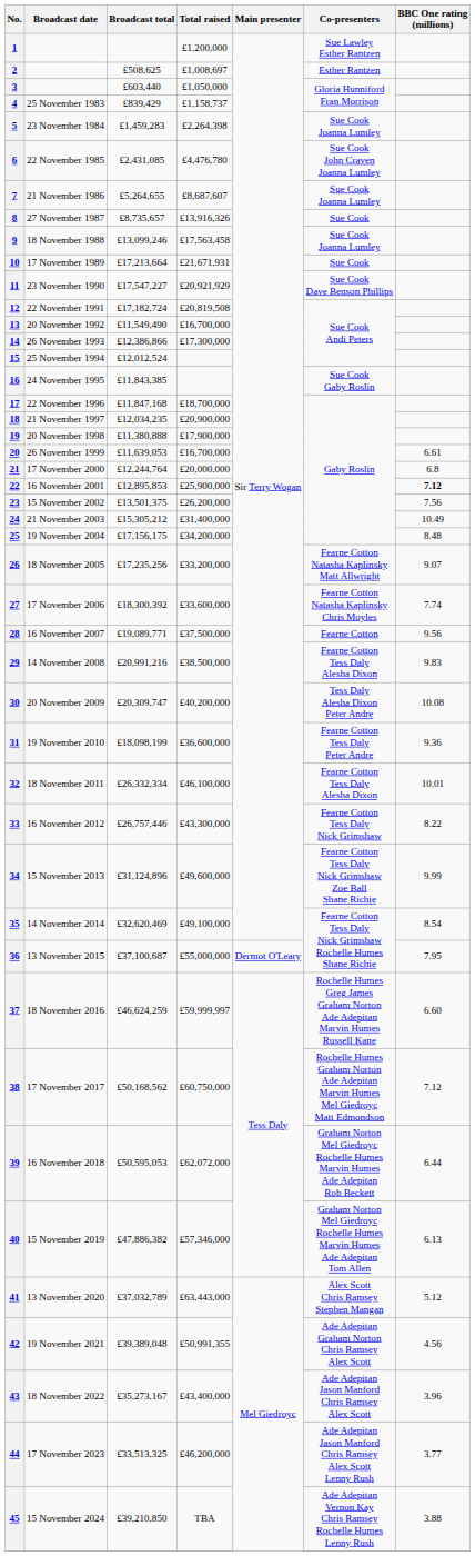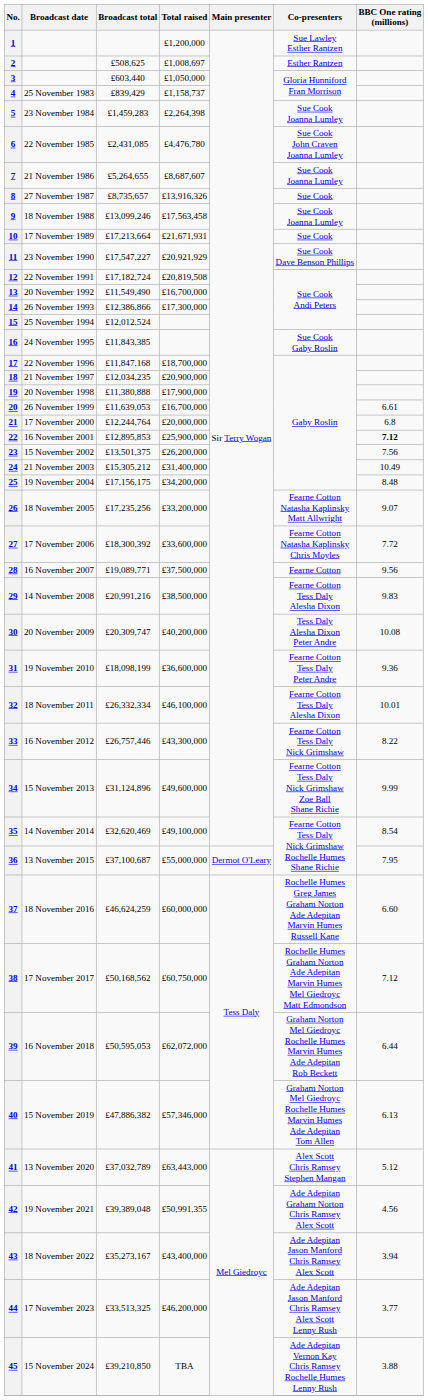 <table class="wikitable" style="text-align:center; font-size:90%;">
 <tr>
 <th scope="col">No.</th>
 <th scope="col">Broadcast date</th>
 <th scope="col">Broadcast total</th>
 <th scope="col">Total raised</th>
 <th scope="col">Main presenter</th>
 <th scope="col">Co-presenters</th>
 <th scope="col">BBC One rating<br>(millions)</th>
 </tr>
 <tr>
 <th scope="row"><a href='#'>1</a></th>
 <td></td>
 <td></td>
 <td>£1,200,000</td>
 <td rowspan="35">Sir <a href='#'>Terry Wogan</a></td>
 <td><a href='#'>Sue Lawley</a><br><a href='#'>Esther Rantzen</a></td>
 <td></td>
 </tr>
 <tr>
 <th scope="row"><a href='#'>2</a></th>
 <td></td>
 <td>£508,625</td>
 <td>£1,008,697</td>
 <td><a href='#'>Esther Rantzen</a></td>
 <td></td>
 </tr>
 <tr>
 <th scope="row"><a href='#'>3</a></th>
 <td></td>
 <td>£603,440</td>
 <td>£1,050,000</td>
 <td rowspan="2"><a href='#'>Gloria Hunniford</a><br><a href='#'>Fran Morrison</a></td>
 <td></td>
 </tr>
 <tr>
 <th scope="row"><a href='#'>4</a></th>
 <td>25 November 1983</td>
 <td>£839,429</td>
 <td>£1,158,737</td>
 <td></td>
 </tr>
 <tr>
 <th scope="row"><a href='#'>5</a></th>
 <td>23 November 1984</td>
 <td>£1,459,283</td>
 <td>£2,264,398</td>
 <td><a href='#'>Sue Cook</a><br><a href='#'>Joanna Lumley</a></td>
 <td></td>
 </tr>
 <tr>
 <th scope="row"><a href='#'>6</a></th>
 <td>22 November 1985</td>
 <td>£2,431,085</td>
 <td>£4,476,780</td>
 <td><a href='#'>Sue Cook</a><br><a href='#'>John Craven</a><br><a href='#'>Joanna Lumley</a></td>
 <td></td>
 </tr>
 <tr>
 <th scope="row"><a href='#'>7</a></th>
 <td>21 November 1986</td>
 <td>£5,264,655</td>
 <td>£8,687,607</td>
 <td><a href='#'>Sue Cook</a><br><a href='#'>Joanna Lumley</a></td>
 <td></td>
 </tr>
 <tr>
 <th scope="row"><a href='#'>8</a></th>
 <td>27 November 1987</td>
 <td>£8,735,657</td>
 <td>£13,916,326</td>
 <td><a href='#'>Sue Cook</a></td>
 <td></td>
 </tr>
 <tr>
 <th scope="row"><a href='#'>9</a></th>
 <td>18 November 1988</td>
 <td>£13,099,246</td>
 <td>£17,563,458</td>
 <td><a href='#'>Sue Cook</a><br><a href='#'>Joanna Lumley</a></td>
 <td></td>
 </tr>
 <tr>
 <th scope="row"><a href='#'>10</a></th>
 <td>17 November 1989</td>
 <td>£17,213,664</td>
 <td>£21,671,931</td>
 <td><a href='#'>Sue Cook</a></td>
 <td></td>
 </tr>
 <tr>
 <th scope="row"><a href='#'>11</a></th>
 <td>23 November 1990</td>
 <td>£17,547,227</td>
 <td>£20,921,929</td>
 <td><a href='#'>Sue Cook</a><br><a href='#'>Dave Benson Phillips</a></td>
 <td></td>
 </tr>
 <tr>
 <th scope="row"><a href='#'>12</a></th>
 <td>22 November 1991</td>
 <td>£17,182,724</td>
 <td>£20,819,508</td>
 <td rowspan="4"><a href='#'>Sue Cook</a><br><a href='#'>Andi Peters</a></td>
 <td></td>
 </tr>
 <tr>
 <th scope="row"><a href='#'>13</a></th>
 <td>20 November 1992</td>
 <td>£11,549,490</td>
 <td>£16,700,000</td>
 <td></td>
 </tr>
 <tr>
 <th scope="row"><a href='#'>14</a></th>
 <td>26 November 1993</td>
 <td>£12,386,866</td>
 <td>£17,300,000</td>
 <td></td>
 </tr>
 <tr>
 <th scope="row"><a href='#'>15</a></th>
 <td>25 November 1994</td>
 <td>£12,012,524</td>
 <td></td>
 <td></td>
 </tr>
 <tr>
 <th scope="row"><a href='#'>16</a></th>
 <td>24 November 1995</td>
 <td>£11,843,385</td>
 <td></td>
 <td><a href='#'>Sue Cook</a><br><a href='#'>Gaby Roslin</a></td>
 <td></td>
 </tr>
 <tr>
 <th scope="row"><a href='#'>17</a></th>
 <td>22 November 1996</td>
 <td>£11,847,168</td>
 <td>£18,700,000</td>
 <td rowspan="9"><a href='#'>Gaby Roslin</a></td>
 <td></td>
 </tr>
 <tr>
 <th scope="row"><a href='#'>18</a></th>
 <td>21 November 1997</td>
 <td>£12,034,235</td>
 <td>£20,900,000</td>
 <td></td>
 </tr>
 <tr>
 <th scope="row"><a href='#'>19</a></th>
 <td>20 November 1998</td>
 <td>£11,380,888</td>
 <td>£17,900,000</td>
 <td></td>
 </tr>
 <tr>
 <th scope="row"><a href='#'>20</a></th>
 <td>26 November 1999</td>
 <td>£11,639,053</td>
 <td>£16,700,000</td>
 <td>6.61</td>
 </tr>
 <tr>
 <th scope="row"><a href='#'>21</a></th>
 <td>17 November 2000</td>
 <td>£12,244,764</td>
 <td>£20,000,000</td>
 <td>6.8</td>
 </tr>
 <tr>
 <th scope="row"><a href='#'>22</a></th>
 <td>16 November 2001</td>
 <td>£12,895,853</td>
 <td>£25,900,000</td>
 <td><strong>7.12</strong></td>
 </tr>
 <tr>
 <th scope="row"><a href='#'>23</a></th>
 <td>15 November 2002</td>
 <td>£13,501,375</td>
 <td>£26,200,000</td>
 <td>7.56</td>
 </tr>
 <tr>
 <th scope="row"><a href='#'>24</a></th>
 <td>21 November 2003</td>
 <td>£15,305,212</td>
 <td>£31,400,000</td>
 <td>10.49</td>
 </tr>
 <tr>
 <th scope="row"><a href='#'>25</a></th>
 <td>19 November 2004</td>
 <td>£17,156,175</td>
 <td>£34,200,000</td>
 <td>8.48</td>
 </tr>
 <tr>
 <th scope="row"><a href='#'>26</a></th>
 <td>18 November 2005</td>
 <td>£17,235,256</td>
 <td>£33,200,000</td>
 <td><a href='#'>Fearne Cotton</a><br><a href='#'>Natasha Kaplinsky</a><br><a href='#'>Matt Allwright</a></td>
 <td>9.07</td>
 </tr>
 <tr>
 <th scope="row"><a href='#'>27</a></th>
 <td>17 November 2006</td>
 <td>£18,300,392</td>
 <td>£33,600,000</td>
 <td><a href='#'>Fearne Cotton</a><br><a href='#'>Natasha Kaplinsky</a><br><a href='#'>Chris Moyles</a></td>
-<td>7.74</td>
+<td>7.72</td>
 </tr>
 <tr>
 <th scope="row"><a href='#'>28</a></th>
 <td>16 November 2007</td>
 <td>£19,089,771</td>
 <td>£37,500,000</td>
 <td><a href='#'>Fearne Cotton</a></td>
 <td>9.56</td>
 </tr>
 <tr>
 <th scope="row"><a href='#'>29</a></th>
 <td>14 November 2008</td>
 <td>£20,991,216</td>
 <td>£38,500,000</td>
 <td><a href='#'>Fearne Cotton</a><br><a href='#'>Tess Daly</a><br><a href='#'>Alesha Dixon</a></td>
 <td>9.83</td>
 </tr>
 <tr>
 <th scope="row"><a href='#'>30</a></th>
 <td>20 November 2009</td>
 <td>£20,309,747</td>
 <td>£40,200,000</td>
 <td><a href='#'>Tess Daly</a><br><a href='#'>Alesha Dixon</a><br><a href='#'>Peter Andre</a></td>
 <td>10.08</td>
 </tr>
 <tr>
 <th scope="row"><a href='#'>31</a></th>
 <td>19 November 2010</td>
 <td>£18,098,199</td>
 <td>£36,600,000</td>
 <td><a href='#'>Fearne Cotton</a><br><a href='#'>Tess Daly</a><br><a href='#'>Peter Andre</a></td>
 <td>9.36</td>
 </tr>
 <tr>
 <th scope="row"><a href='#'>32</a></th>
 <td>18 November 2011</td>
 <td>£26,332,334</td>
 <td>£46,100,000</td>
 <td><a href='#'>Fearne Cotton</a><br><a href='#'>Tess Daly</a><br><a href='#'>Alesha Dixon</a></td>
 <td>10.01</td>
 </tr>
 <tr>
 <th scope="row"><a href='#'>33</a></th>
 <td>16 November 2012</td>
 <td>£26,757,446</td>
 <td>£43,300,000</td>
 <td><a href='#'>Fearne Cotton</a><br><a href='#'>Tess Daly</a><br><a href='#'>Nick Grimshaw</a></td>
 <td>8.22</td>
 </tr>
 <tr>
 <th scope="row"><a href='#'>34</a></th>
 <td>15 November 2013</td>
 <td>£31,124,896</td>
 <td>£49,600,000</td>
 <td><a href='#'>Fearne Cotton</a><br><a href='#'>Tess Daly</a><br><a href='#'>Nick Grimshaw</a><br><a href='#'>Zoe Ball</a><br><a href='#'>Shane Richie</a></td>
 <td>9.99</td>
 </tr>
 <tr>
 <th scope="row"><a href='#'>35</a></th>
 <td>14 November 2014</td>
 <td>£32,620,469</td>
 <td>£49,100,000</td>
 <td rowspan="2"><a href='#'>Fearne Cotton</a><br><a href='#'>Tess Daly</a><br><a href='#'>Nick Grimshaw</a><br><a href='#'>Rochelle Humes</a><br><a href='#'>Shane Richie</a></td>
 <td>8.54</td>
 </tr>
 <tr>
 <th scope="row"><a href='#'>36</a></th>
 <td>13 November 2015</td>
 <td>£37,100,687</td>
 <td>£55,000,000</td>
 <td><a href='#'>Dermot O'Leary</a></td>
 <td>7.95</td>
 </tr>
 <tr>
 <th scope="row"><a href='#'>37</a></th>
 <td>18 November 2016</td>
 <td>£46,624,259</td>
-<td>£59,999,997</td>
+<td>£60,000,000</td>
 <td rowspan="4"><a href='#'>Tess Daly</a></td>
 <td><a href='#'>Rochelle Humes</a><br><a href='#'>Greg James</a><br><a href='#'>Graham Norton</a><br><a href='#'>Ade Adepitan</a><br><a href='#'>Marvin Humes</a><br><a href='#'>Russell Kane</a></td>
 <td>6.60</td>
 </tr>
 <tr>
 <th scope="row"><a href='#'>38</a></th>
 <td>17 November 2017</td>
 <td>£50,168,562</td>
 <td>£60,750,000</td>
 <td><a href='#'>Rochelle Humes</a><br><a href='#'>Graham Norton</a><br><a href='#'>Ade Adepitan</a><br><a href='#'>Marvin Humes</a><br><a href='#'>Mel Giedroyc</a><br><a href='#'>Matt Edmondson</a></td>
 <td>7.12</td>
 </tr>
 <tr>
 <th scope="row"><a href='#'>39</a></th>
 <td>16 November 2018</td>
 <td>£50,595,053</td>
 <td>£62,072,000</td>
 <td><a href='#'>Graham Norton</a><br><a href='#'>Mel Giedroyc</a><br><a href='#'>Rochelle Humes</a><br><a href='#'>Marvin Humes</a><br><a href='#'>Ade Adepitan</a><br><a href='#'>Rob Beckett</a></td>
 <td>6.44</td>
 </tr>
 <tr>
 <th scope="row"><a href='#'>40</a></th>
 <td>15 November 2019</td>
 <td>£47,886,382</td>
 <td>£57,346,000</td>
 <td><a href='#'>Graham Norton</a><br><a href='#'>Mel Giedroyc</a><br><a href='#'>Rochelle Humes</a><br><a href='#'>Marvin Humes</a><br><a href='#'>Ade Adepitan</a><br><a href='#'>Tom Allen</a></td>
 <td>6.13</td>
 </tr>
 <tr>
 <th scope="row"><a href='#'>41</a></th>
 <td>13 November 2020</td>
 <td>£37,032,789</td>
 <td>£63,443,000</td>
 <td rowspan="6"><a href='#'>Mel Giedroyc</a></td>
 <td><a href='#'>Alex Scott</a><br><a href='#'>Chris Ramsey</a><br><a href='#'>Stephen Mangan</a></td>
 <td>5.12</td>
 </tr>
 <tr>
 <th scope="row"><a href='#'>42</a></th>
 <td>19 November 2021</td>
 <td>£39,389,048</td>
 <td>£50,991,355 </td>
 <td><a href='#'>Ade Adepitan</a><br><a href='#'>Graham Norton</a><br><a href='#'>Chris Ramsey</a><br><a href='#'>Alex Scott</a></td>
 <td>4.56</td>
 </tr>
 <tr>
 <th scope="row"><a href='#'>43</a></th>
 <td>18 November 2022</td>
 <td>£35,273,167</td>
 <td>£43,400,000</td>
 <td><a href='#'>Ade Adepitan</a><br><a href='#'>Jason Manford</a><br><a href='#'>Chris Ramsey</a><br><a href='#'>Alex Scott</a></td>
-<td>3.96</td>
+<td>3.94</td>
 </tr>
 <tr>
 <th scope="row"><a href='#'>44</a></th>
 <td>17 November 2023</td>
 <td>£33,513,325</td>
 <td>£46,200,000</td>
 <td><a href='#'>Ade Adepitan</a><br><a href='#'>Jason Manford</a><br><a href='#'>Chris Ramsey</a><br><a href='#'>Alex Scott</a><br><a href='#'>Lenny Rush</a></td>
 <td>3.77</td>
 </tr>
 <tr>
 <th scope="row"><a href='#'>45</a></th>
 <td>15 November 2024</td>
 <td>£39,210,850</td>
 <td>TBA</td>
 <td><a href='#'>Ade Adepitan</a><br><a href='#'>Vernon Kay</a><br><a href='#'>Chris Ramsey</a><br><a href='#'>Rochelle Humes</a><br><a href='#'>Lenny Rush</a></td>
 <td>3.88</td>
 </tr>
 <tr>
 </tr>
 </table>
